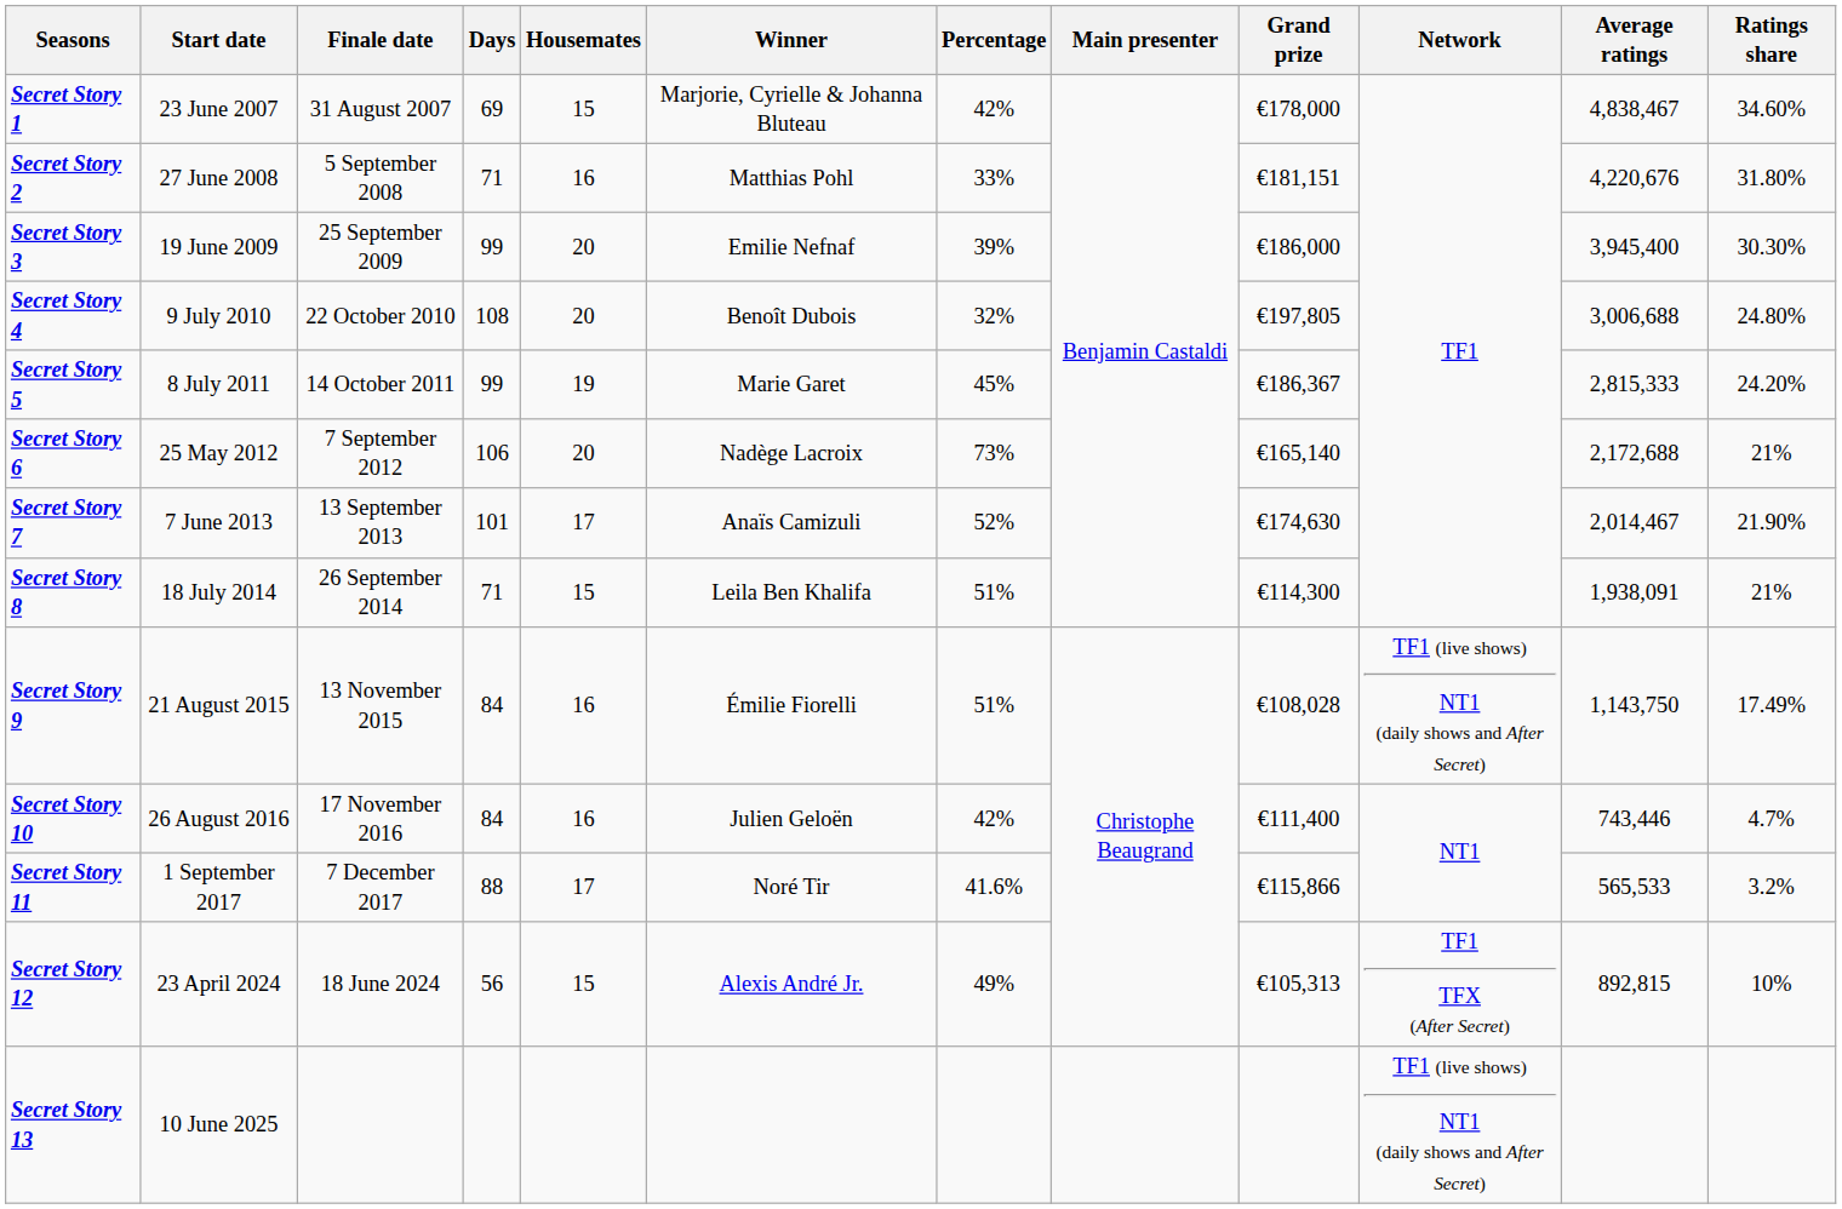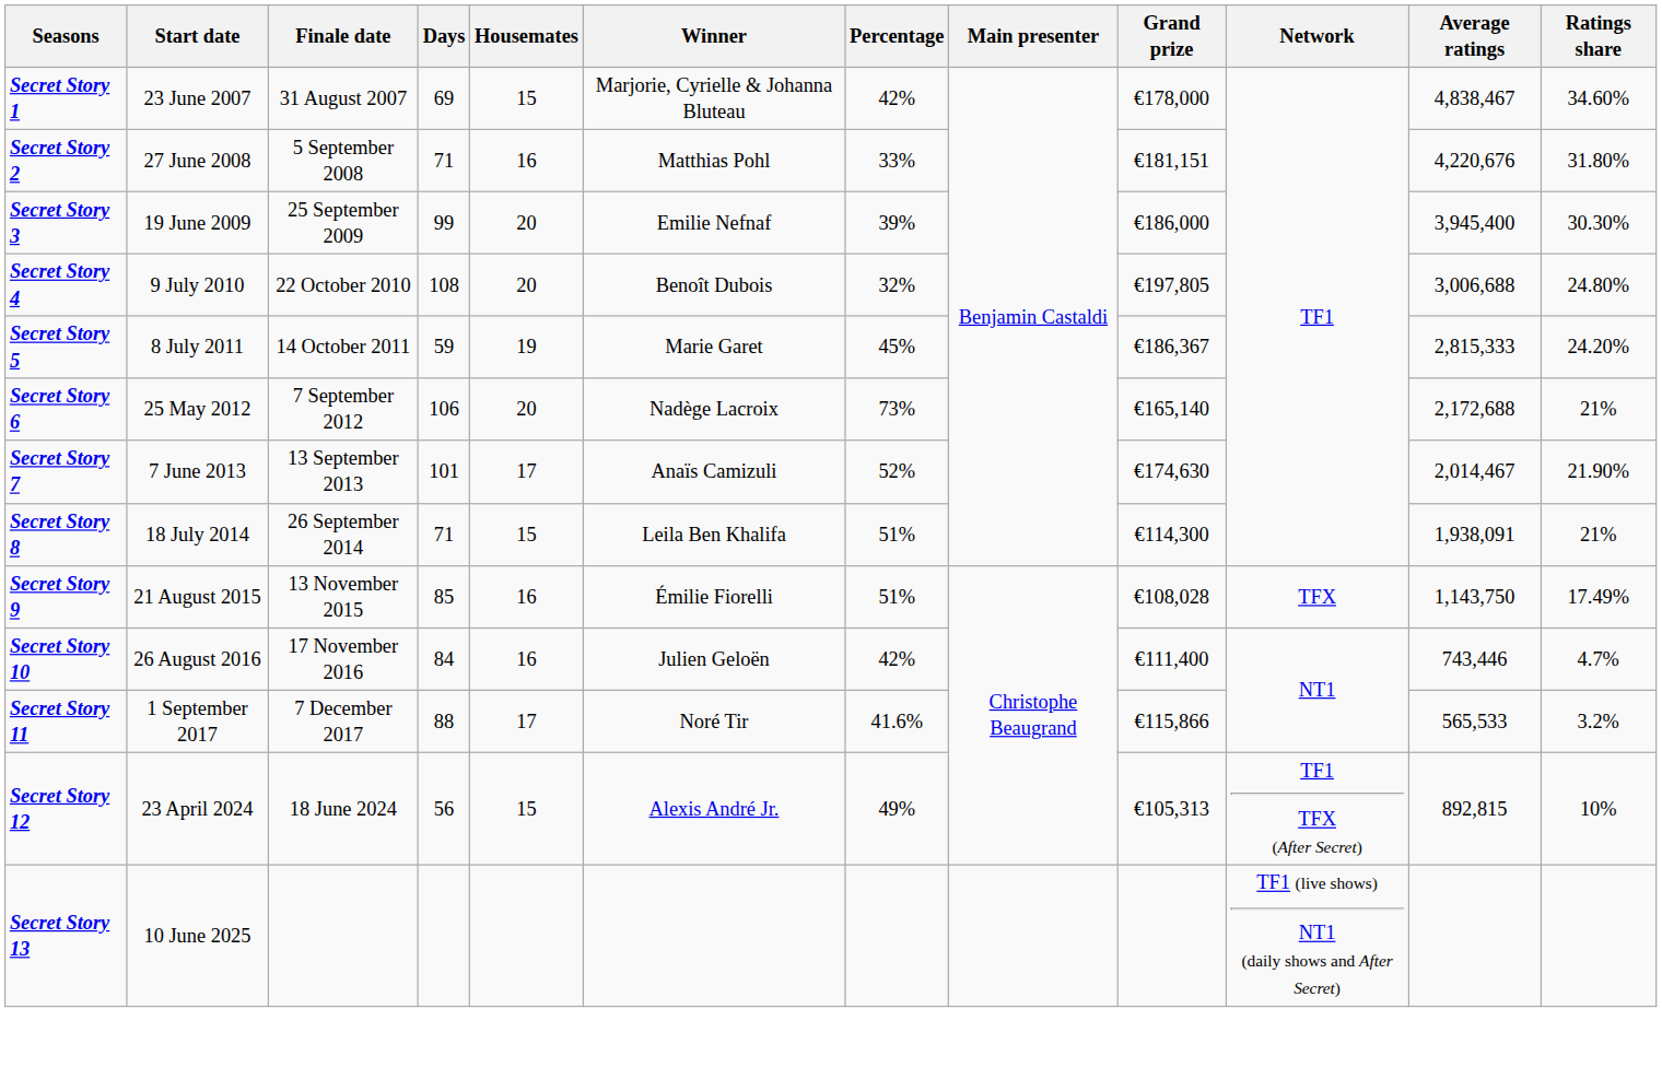 <table class="wikitable" style="text-align:center; font-size:95%; line-height:20px;">
 <tr>
 <th>Seasons</th>
 <th>Start date</th>
 <th>Finale date</th>
 <th>Days</th>
 <th>Housemates</th>
 <th>Winner</th>
 <th>Percentage</th>
 <th>Main presenter</th>
 <th>Grand prize</th>
 <th>Network</th>
 <th>Average ratings</th>
 <th>Ratings share</th>
 </tr>
 <tr>
 <td align="left"><strong><em><a href='#'>Secret Story 1</a></em></strong></td>
 <td>23 June 2007</td>
 <td>31 August 2007</td>
 <td>69</td>
 <td>15</td>
 <td>Marjorie, Cyrielle & Johanna Bluteau</td>
 <td>42%</td>
 <td rowspan="8"><a href='#'>Benjamin Castaldi</a></td>
 <td>€178,000</td>
 <td rowspan="8"><a href='#'>TF1</a></td>
 <td>4,838,467</td>
 <td>34.60%</td>
 </tr>
 <tr>
 <td align="left"><strong><em><a href='#'>Secret Story 2</a></em></strong></td>
 <td>27 June 2008</td>
 <td>5 September 2008</td>
 <td>71</td>
 <td>16</td>
 <td>Matthias Pohl</td>
 <td>33%</td>
 <td>€181,151</td>
 <td>4,220,676</td>
 <td>31.80%</td>
 </tr>
 <tr>
 <td align="left"><strong><em><a href='#'>Secret Story 3</a></em></strong></td>
 <td>19 June 2009</td>
 <td>25 September 2009</td>
 <td>99</td>
 <td>20</td>
 <td>Emilie Nefnaf</td>
 <td>39%</td>
 <td>€186,000</td>
 <td>3,945,400</td>
 <td>30.30%</td>
 </tr>
 <tr>
 <td align="left"><strong><em><a href='#'>Secret Story 4</a></em></strong></td>
 <td>9 July 2010</td>
 <td>22 October 2010</td>
 <td>108</td>
 <td>20</td>
 <td>Benoît Dubois</td>
 <td>32%</td>
 <td>€197,805</td>
 <td>3,006,688</td>
 <td>24.80%</td>
 </tr>
 <tr>
 <td align="left"><strong><em><a href='#'>Secret Story 5</a></em></strong></td>
 <td>8 July 2011</td>
 <td>14 October 2011</td>
-<td>99</td>
+<td>59</td>
 <td>19</td>
 <td>Marie Garet</td>
 <td>45%</td>
 <td>€186,367</td>
 <td>2,815,333</td>
 <td>24.20%</td>
 </tr>
 <tr>
 <td align="left"><strong><em><a href='#'>Secret Story 6</a></em></strong></td>
 <td>25 May 2012</td>
 <td>7 September 2012</td>
 <td>106</td>
 <td>20</td>
 <td>Nadège Lacroix</td>
 <td>73%</td>
 <td>€165,140</td>
 <td>2,172,688</td>
 <td>21%</td>
 </tr>
 <tr>
 <td align="left"><strong><em><a href='#'>Secret Story 7</a></em></strong></td>
 <td>7 June 2013</td>
 <td>13 September 2013</td>
 <td>101</td>
 <td>17</td>
 <td>Anaïs Camizuli</td>
 <td>52%</td>
 <td>€174,630</td>
 <td>2,014,467</td>
 <td>21.90%</td>
 </tr>
 <tr>
 <td align="left"><strong><em><a href='#'>Secret Story 8</a></em></strong></td>
 <td>18 July 2014</td>
 <td>26 September 2014</td>
 <td>71</td>
 <td>15</td>
 <td>Leila Ben Khalifa</td>
 <td>51%</td>
 <td>€114,300</td>
 <td>1,938,091</td>
 <td>21%</td>
 </tr>
 <tr>
 <td align="left"><strong><em><a href='#'>Secret Story 9</a></em></strong></td>
 <td>21 August 2015</td>
 <td>13 November 2015</td>
-<td>84</td>
+<td>85</td>
 <td>16</td>
 <td>Émilie Fiorelli</td>
 <td>51%</td>
 <td rowspan="4"><a href='#'>Christophe Beaugrand</a></td>
 <td>€108,028</td>
-<td><a href='#'>TF1</a> <small>(live shows)</small><hr><a href='#'>NT1</a><br><small>(daily shows and <em>After Secret</em>)</small></td>
+<td><a href='#'>TFX</a></td>
 <td>1,143,750</td>
 <td>17.49%</td>
 </tr>
 <tr>
 <td align="left"><strong><em><a href='#'>Secret Story 10</a></em></strong></td>
 <td>26 August 2016</td>
 <td>17 November 2016</td>
 <td>84</td>
 <td>16</td>
 <td>Julien Geloën</td>
 <td>42%</td>
 <td>€111,400</td>
 <td rowspan="2"><a href='#'>NT1</a></td>
 <td>743,446</td>
 <td>4.7%</td>
 </tr>
 <tr>
 <td align="left"><strong><em><a href='#'>Secret Story 11</a></em></strong></td>
 <td>1 September 2017</td>
 <td>7 December 2017</td>
 <td>88</td>
 <td>17</td>
 <td>Noré Tir</td>
 <td>41.6%</td>
 <td>€115,866</td>
 <td>565,533</td>
 <td>3.2%</td>
 </tr>
 <tr>
 <td align="left"><strong><em><a href='#'>Secret Story 12</a></em></strong></td>
 <td>23 April 2024</td>
 <td>18 June 2024</td>
 <td>56</td>
 <td>15</td>
 <td><a href='#'>Alexis André Jr.</a></td>
 <td>49%</td>
 <td>€105,313</td>
 <td><a href='#'>TF1</a><hr><a href='#'>TFX</a><br><small>(<em>After Secret</em>)</small></td>
 <td>892,815</td>
 <td>10%</td>
 </tr>
 <tr>
 <td align="left"><strong><em><a href='#'>Secret Story 13</a></em></strong></td>
 <td>10 June 2025</td>
 <td></td>
 <td></td>
 <td></td>
 <td></td>
 <td></td>
 <td></td>
 <td></td>
 <td><a href='#'>TF1</a> <small>(live shows)</small><hr><a href='#'>NT1</a><br><small>(daily shows and <em>After Secret</em>)</small></td>
 <td></td>
 <td></td>
 </tr>
 </table>
